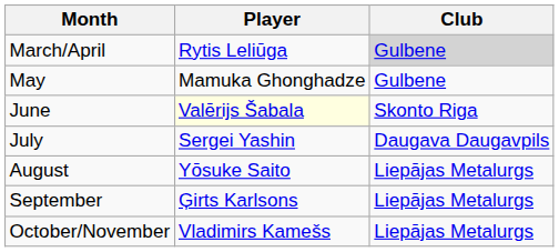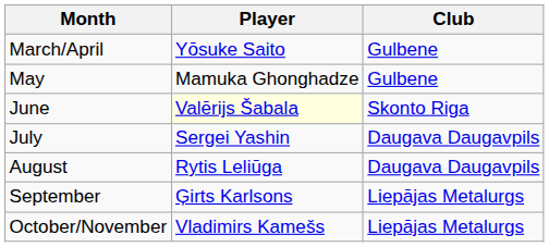 <table class="wikitable">
 <tr>
 <th>Month</th>
 <th>Player</th>
 <th>Club</th>
 </tr>
 <tr>
 <td>March/April</td>
-<td> <a href='#'>Rytis Leliūga</a></td>
-<td style="background: lightgrey;"><a href='#'>Gulbene</a></td>
+<td> <a href='#'>Yōsuke Saito</a></td>
+<td><a href='#'>Gulbene</a></td>
 </tr>
 <tr>
 <td>May</td>
 <td> Mamuka Ghonghadze</td>
 <td><a href='#'>Gulbene</a></td>
 </tr>
 <tr>
 <td>June</td>
 <td style="background: lightyellow;"> <a href='#'>Valērijs Šabala</a></td>
 <td><a href='#'>Skonto Riga</a></td>
 </tr>
 <tr>
 <td>July</td>
 <td> <a href='#'>Sergei Yashin</a></td>
 <td><a href='#'>Daugava Daugavpils</a></td>
 </tr>
 <tr>
 <td>August</td>
-<td> <a href='#'>Yōsuke Saito</a></td>
-<td><a href='#'>Liepājas Metalurgs</a></td>
+<td> <a href='#'>Rytis Leliūga</a></td>
+<td><a href='#'>Daugava Daugavpils</a></td>
 </tr>
 <tr>
 <td>September</td>
 <td> <a href='#'>Ģirts Karlsons</a></td>
 <td><a href='#'>Liepājas Metalurgs</a></td>
 </tr>
 <tr>
 <td>October/November</td>
 <td> <a href='#'>Vladimirs Kamešs</a></td>
 <td><a href='#'>Liepājas Metalurgs</a></td>
 </tr>
 </table>
